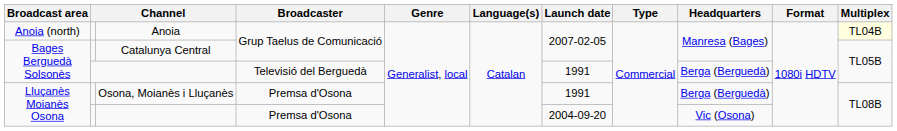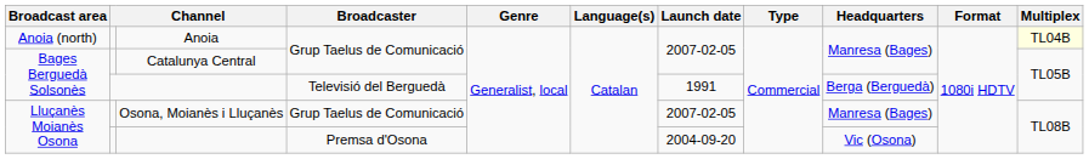 <table class="wikitable toccolours" border="1" cellpadding="3" style="border-collapse:collapse; text-align:center">
 <tr>
 <th>Broadcast area</th>
 <th colspan="2"><strong>Channel</strong></th>
 <th>Broadcaster</th>
 <th>Genre</th>
 <th>Language(s)</th>
 <th>Launch date</th>
 <th>Type</th>
 <th>Headquarters</th>
 <th>Format</th>
 <th>Multiplex</th>
 </tr>
 <tr>
 <td><a href='#'>Anoia</a> (north)</td>
 <td></td>
 <td> Anoia</td>
 <td rowspan="2">Grup Taelus de Comunicació</td>
 <td rowspan="5"><a href='#'>Generalist</a>, <a href='#'>local</a></td>
 <td rowspan="5"><a href='#'>Catalan</a></td>
 <td rowspan="2">2007-02-05</td>
 <td rowspan="5"><a href='#'>Commercial</a></td>
 <td rowspan="2"><a href='#'>Manresa</a> (<a href='#'>Bages</a>)</td>
 <td rowspan="5"><a href='#'>1080i</a> <a href='#'>HDTV</a></td>
 <td style="background: lightyellow;">TL04B</td>
 </tr>
 <tr>
 <td rowspan="2"><a href='#'>Bages</a><br><a href='#'>Berguedà</a><br><a href='#'>Solsonès</a></td>
 <td></td>
 <td> Catalunya Central</td>
 <td rowspan="2">TL05B</td>
 </tr>
 <tr>
 <td colspan="2"></td>
 <td>Televisió del Berguedà</td>
 <td>1991</td>
 <td><a href='#'>Berga</a> (<a href='#'>Berguedà</a>)</td>
 </tr>
 <tr>
 <td rowspan="2"><a href='#'>Lluçanès</a><br><a href='#'>Moianès</a><br><a href='#'>Osona</a></td>
 <td></td>
 <td> Osona, Moianès i Lluçanès</td>
-<td>Premsa d'Osona</td>
-<td>1991</td>
-<td><a href='#'>Berga</a> (<a href='#'>Berguedà</a>)</td>
+<td>Grup Taelus de Comunicació</td>
+<td>2007-02-05</td>
+<td><a href='#'>Manresa</a> (<a href='#'>Bages</a>)</td>
 <td rowspan="2">TL08B</td>
 </tr>
 <tr>
 <td></td>
 <td></td>
 <td>Premsa d'Osona</td>
 <td>2004-09-20</td>
 <td><a href='#'>Vic</a> (<a href='#'>Osona</a>)</td>
 </tr>
 </table>
